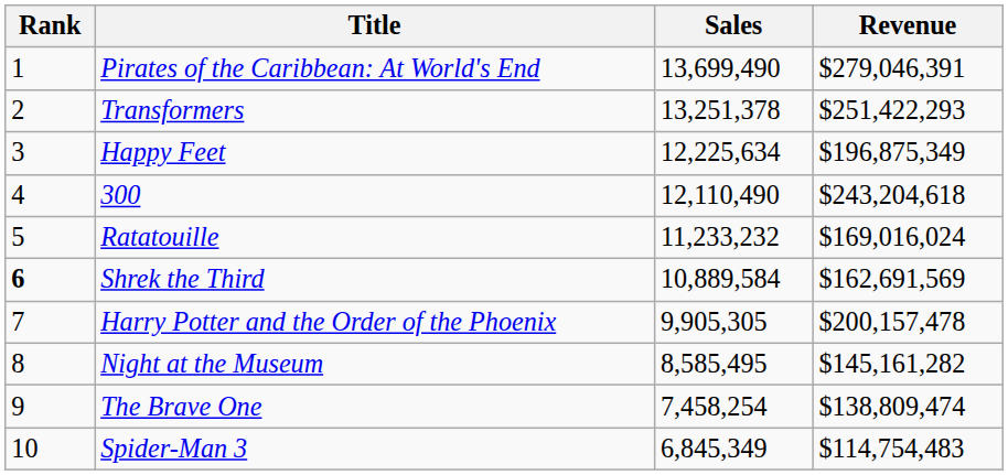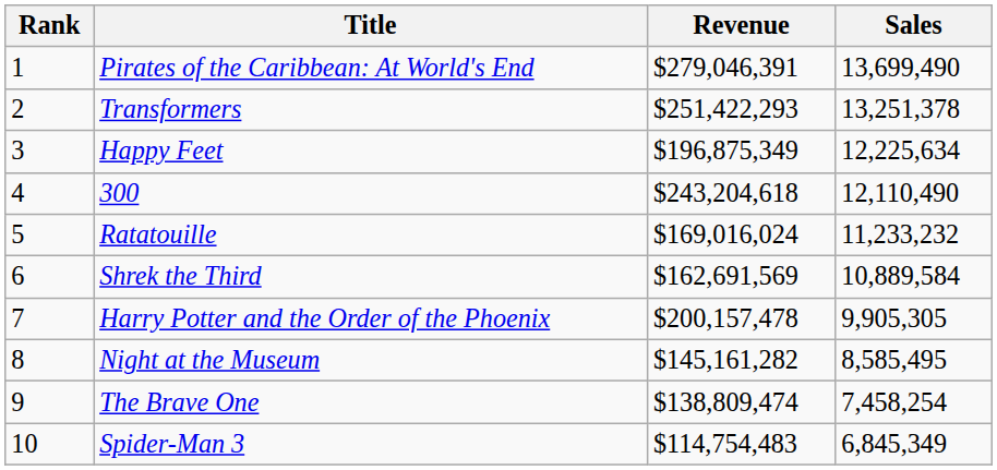 <table class="wikitable sortable" width="600">
 <tr>
 <th>Rank</th>
 <th>Title</th>
+<th>Revenue</th>
 <th>Sales</th>
-<th>Revenue</th>
 </tr>
 <tr>
 <td>1</td>
 <td><em><a href='#'>Pirates of the Caribbean: At World's End</a></em></td>
+<td>$279,046,391</td>
 <td>13,699,490</td>
-<td>$279,046,391</td>
 </tr>
 <tr>
 <td>2</td>
 <td><em><a href='#'>Transformers</a></em></td>
+<td>$251,422,293</td>
 <td>13,251,378</td>
-<td>$251,422,293</td>
 </tr>
 <tr>
 <td>3</td>
 <td><em><a href='#'>Happy Feet</a></em></td>
+<td>$196,875,349</td>
 <td>12,225,634</td>
-<td>$196,875,349</td>
 </tr>
 <tr>
 <td>4</td>
 <td><em><a href='#'>300</a></em></td>
+<td>$243,204,618</td>
 <td>12,110,490</td>
-<td>$243,204,618</td>
 </tr>
 <tr>
 <td>5</td>
 <td><em><a href='#'>Ratatouille</a></em></td>
+<td>$169,016,024</td>
 <td>11,233,232</td>
-<td>$169,016,024</td>
 </tr>
 <tr>
-<td><strong>6</strong></td>
+<td>6</td>
 <td><em><a href='#'>Shrek the Third</a></em></td>
+<td>$162,691,569</td>
 <td>10,889,584</td>
-<td>$162,691,569</td>
 </tr>
 <tr>
 <td>7</td>
 <td><em><a href='#'>Harry Potter and the Order of the Phoenix</a></em></td>
+<td>$200,157,478</td>
 <td>9,905,305</td>
-<td>$200,157,478</td>
 </tr>
 <tr>
 <td>8</td>
 <td><em><a href='#'>Night at the Museum</a></em></td>
+<td>$145,161,282</td>
 <td>8,585,495</td>
-<td>$145,161,282</td>
 </tr>
 <tr>
 <td>9</td>
 <td><em><a href='#'>The Brave One</a></em></td>
+<td>$138,809,474</td>
 <td>7,458,254</td>
-<td>$138,809,474</td>
 </tr>
 <tr>
 <td>10</td>
 <td><em><a href='#'>Spider-Man 3</a></em></td>
+<td>$114,754,483</td>
 <td>6,845,349</td>
-<td>$114,754,483</td>
 </tr>
 </table>
